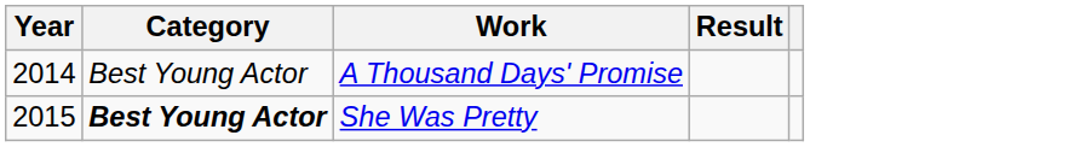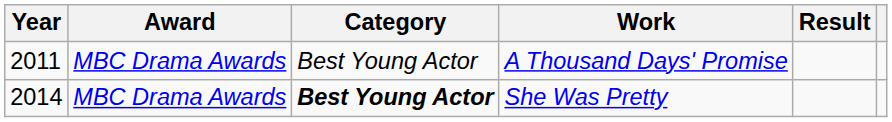 <table class="wikitable">
 <tr>
 <th>Year</th>
+<th>Award</th>
 <th>Category</th>
 <th>Work</th>
 <th>Result</th>
 <th></th>
 </tr>
 <tr>
-<td>2014</td>
+<td>2011</td>
+<td><em><a href='#'>MBC Drama Awards</a></em></td>
 <td><em>Best Young Actor</em></td>
 <td><em><a href='#'>A Thousand Days' Promise</a></em></td>
 <td></td>
 <td></td>
 </tr>
 <tr>
-<td>2015</td>
+<td>2014</td>
+<td><em><a href='#'>MBC Drama Awards</a></em></td>
 <td><strong><em>Best Young Actor</em></strong></td>
 <td><em><a href='#'>She Was Pretty</a></em></td>
 <td></td>
 <td></td>
 </tr>
 </table>
